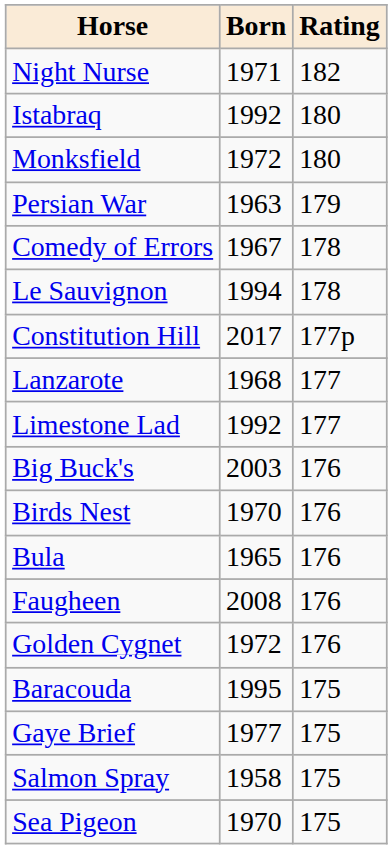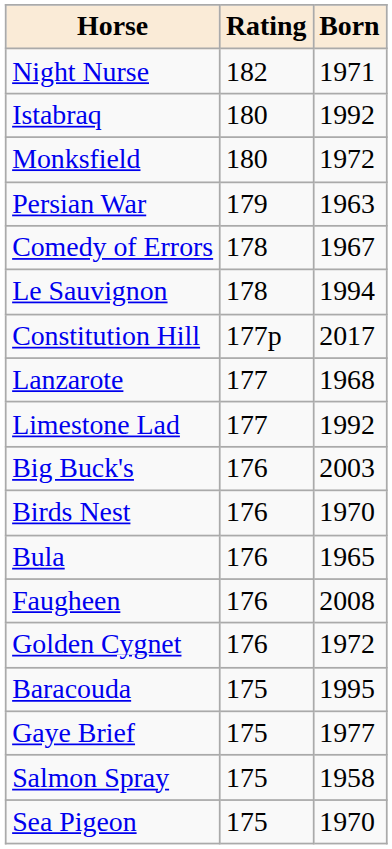 <table class="wikitable sortable" style="text-align:centre; margin-left:1em; float:centre; border-collapse: collapse">
 <tr>
 <th style="background-color:#FAEBD7;">Horse</th>
+<th style="background-color:#FAEBD7;">Rating</th>
 <th style="background-color:#FAEBD7;">Born</th>
-<th style="background-color:#FAEBD7;">Rating</th>
 </tr>
 <tr>
 <td><a href='#'>Night Nurse</a></td>
+<td>182</td>
 <td>1971</td>
-<td>182</td>
 </tr>
 <tr>
 <td><a href='#'>Istabraq</a></td>
+<td>180</td>
 <td>1992</td>
-<td>180</td>
 </tr>
 <tr>
 <td><a href='#'>Monksfield</a></td>
+<td>180</td>
 <td>1972</td>
-<td>180</td>
 </tr>
 <tr>
 <td><a href='#'>Persian War</a></td>
+<td>179</td>
 <td>1963</td>
-<td>179</td>
 </tr>
 <tr>
 <td><a href='#'>Comedy of Errors</a></td>
+<td>178</td>
 <td>1967</td>
-<td>178</td>
 </tr>
 <tr>
 <td><a href='#'>Le Sauvignon</a></td>
+<td>178</td>
 <td>1994</td>
-<td>178</td>
 </tr>
 <tr>
 <td><a href='#'>Constitution Hill</a></td>
+<td>177p</td>
 <td>2017</td>
-<td>177p</td>
 </tr>
 <tr>
 <td><a href='#'>Lanzarote</a></td>
+<td>177</td>
 <td>1968</td>
-<td>177</td>
 </tr>
 <tr>
 <td><a href='#'>Limestone Lad</a></td>
+<td>177</td>
 <td>1992</td>
-<td>177</td>
 </tr>
 <tr>
 <td><a href='#'>Big Buck's</a></td>
+<td>176</td>
 <td>2003</td>
-<td>176</td>
 </tr>
 <tr>
 <td><a href='#'>Birds Nest</a></td>
+<td>176</td>
 <td>1970</td>
-<td>176</td>
 </tr>
 <tr>
 <td><a href='#'>Bula</a></td>
+<td>176</td>
 <td>1965</td>
-<td>176</td>
 </tr>
 <tr>
 <td><a href='#'>Faugheen</a></td>
+<td>176</td>
 <td>2008</td>
-<td>176</td>
 </tr>
 <tr>
 <td><a href='#'>Golden Cygnet</a></td>
+<td>176</td>
 <td>1972</td>
-<td>176</td>
 </tr>
 <tr>
 <td><a href='#'>Baracouda</a></td>
+<td>175</td>
 <td>1995</td>
-<td>175</td>
 </tr>
 <tr>
 <td><a href='#'>Gaye Brief</a></td>
+<td>175</td>
 <td>1977</td>
-<td>175</td>
 </tr>
 <tr>
 <td><a href='#'>Salmon Spray</a></td>
+<td>175</td>
 <td>1958</td>
-<td>175</td>
 </tr>
 <tr>
 <td><a href='#'>Sea Pigeon</a></td>
+<td>175</td>
 <td>1970</td>
-<td>175</td>
 </tr>
 </table>
